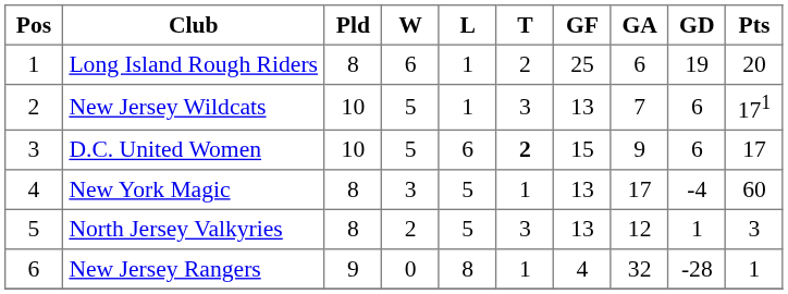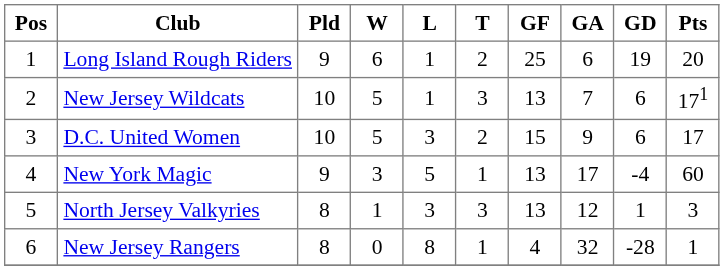 <table class="toccolours" border="1" cellpadding="4" cellspacing="0" style="text-align:center; border-collapse: collapse; margin:0;">
 <tr>
 <th width=30>Pos</th>
 <th>Club</th>
 <th width=30>Pld</th>
 <th width=30>W</th>
 <th width=30>L</th>
 <th width=30>T</th>
 <th width=30>GF</th>
 <th width=30>GA</th>
 <th width=30>GD</th>
 <th width=30>Pts</th>
 </tr>
 <tr>
 <td>1</td>
 <td align=left><a href='#'>Long Island Rough Riders</a></td>
-<td>8</td>
+<td>9</td>
 <td>6</td>
 <td>1</td>
 <td>2</td>
 <td>25</td>
 <td>6</td>
 <td>19</td>
 <td>20</td>
 </tr>
 <tr>
 <td>2</td>
 <td align=left><a href='#'>New Jersey Wildcats</a></td>
 <td>10</td>
 <td>5</td>
 <td>1</td>
 <td>3</td>
 <td>13</td>
 <td>7</td>
 <td>6</td>
 <td>17<sup>1</sup></td>
 </tr>
 <tr>
 <td>3</td>
 <td align=left><a href='#'>D.C. United Women</a></td>
 <td>10</td>
 <td>5</td>
-<td>6</td>
-<td><strong>2</strong></td>
+<td>3</td>
+<td>2</td>
 <td>15</td>
 <td>9</td>
 <td>6</td>
 <td>17</td>
 </tr>
 <tr>
 <td>4</td>
 <td align=left><a href='#'>New York Magic</a></td>
-<td>8</td>
+<td>9</td>
 <td>3</td>
 <td>5</td>
 <td>1</td>
 <td>13</td>
 <td>17</td>
 <td>-4</td>
 <td>60</td>
 </tr>
 <tr>
 <td>5</td>
 <td align=left><a href='#'>North Jersey Valkyries</a></td>
 <td>8</td>
-<td>2</td>
-<td>5</td>
+<td>1</td>
+<td>3</td>
 <td>3</td>
 <td>13</td>
 <td>12</td>
 <td>1</td>
 <td>3</td>
 </tr>
 <tr>
 <td>6</td>
 <td align=left><a href='#'>New Jersey Rangers</a></td>
-<td>9</td>
+<td>8</td>
 <td>0</td>
 <td>8</td>
 <td>1</td>
 <td>4</td>
 <td>32</td>
 <td>-28</td>
 <td>1</td>
 </tr>
 <tr>
 </tr>
 </table>
